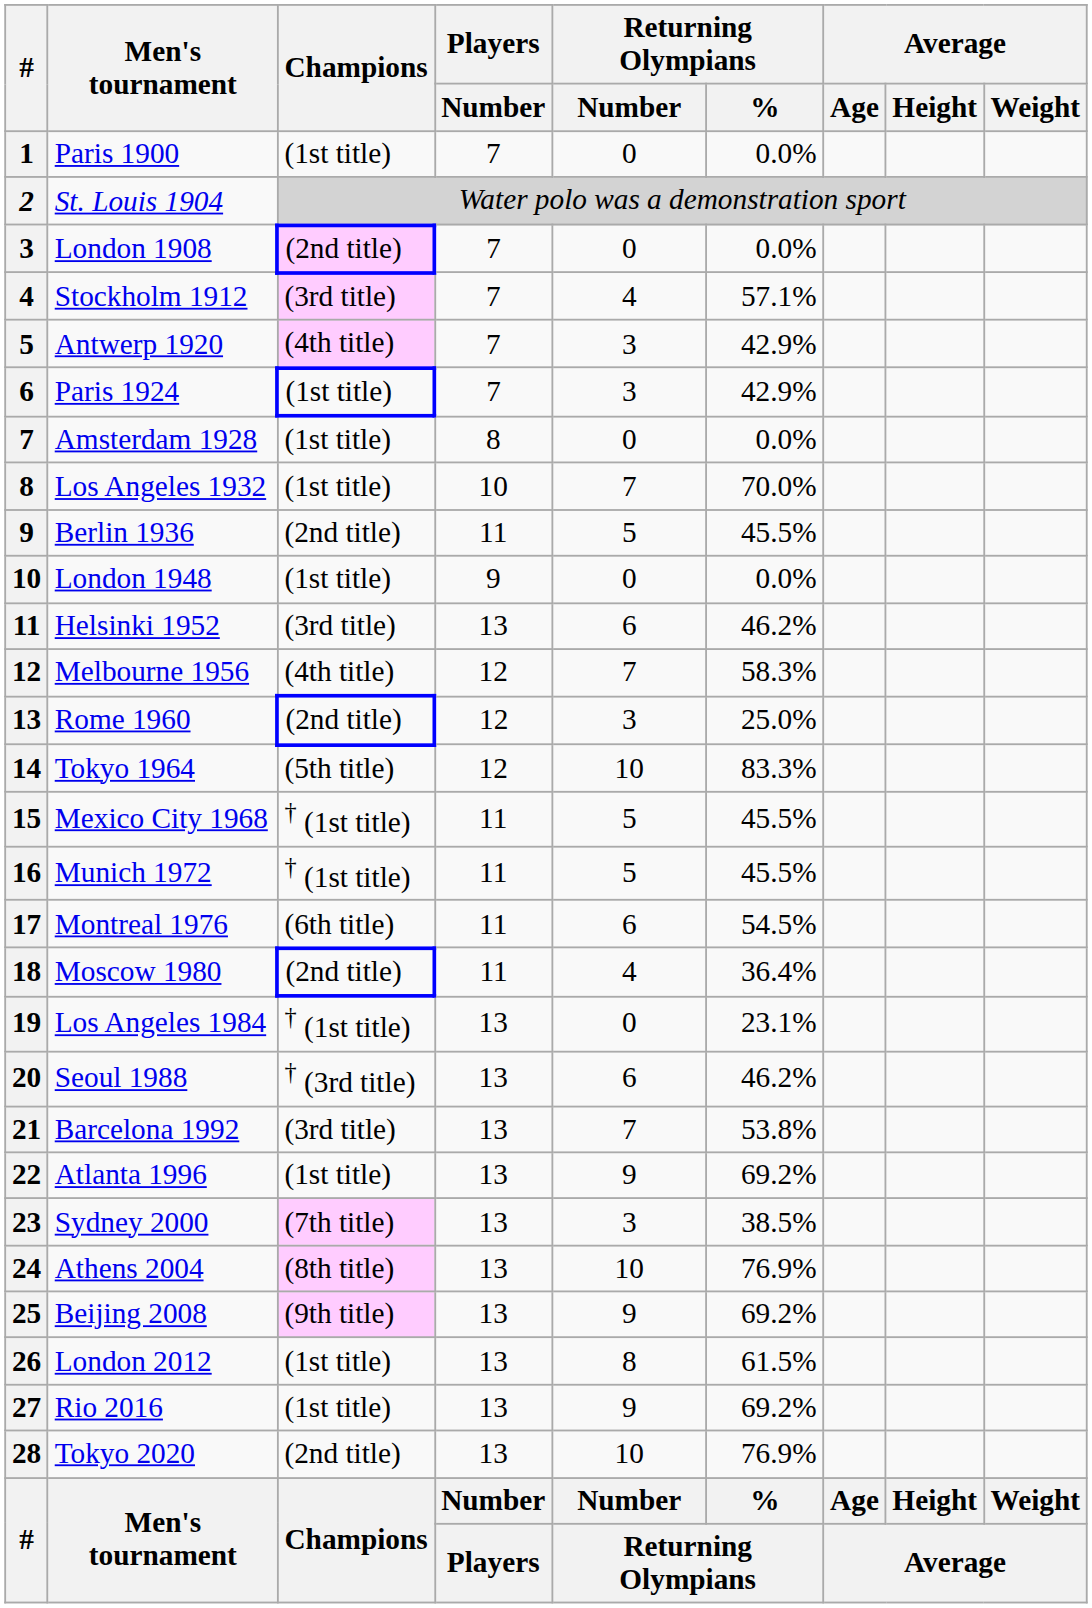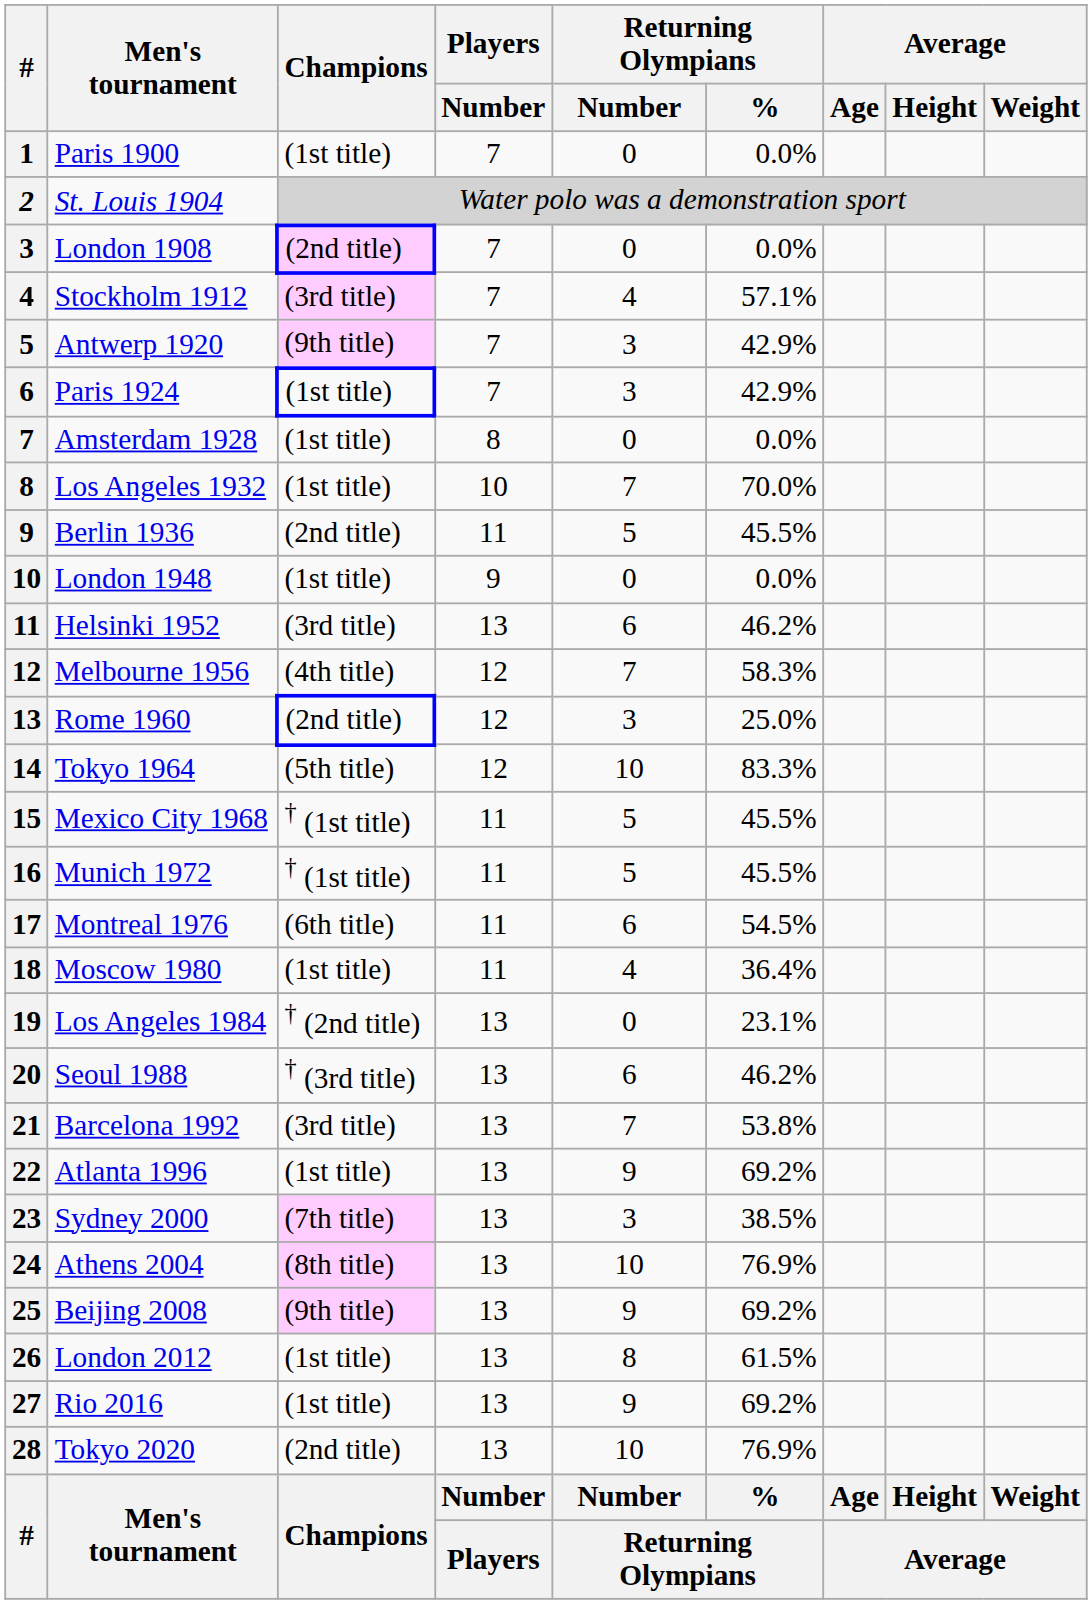 <table class="wikitable sortable sticky-header-multi" style="text-align: center; margin-left: 1em;">
 <tr>
 <th scope="col" rowspan="2">#</th>
 <th scope="col" rowspan="2">Men's tournament</th>
 <th scope="col" rowspan="2">Champions</th>
 <th scope="col" class="unsortable">Players</th>
 <th scope="colgroup" colspan="2" class="unsortable">Returning Olympians</th>
 <th scope="colgroup" colspan="3" class="unsortable">Average</th>
 </tr>
 <tr>
 <th scope="col">Number</th>
 <th scope="col">Number</th>
 <th scope="col">%</th>
 <th scope="col">Age</th>
 <th scope="col">Height</th>
 <th scope="col">Weight</th>
 </tr>
 <tr>
 <th scope="row">1</th>
 <td style="text-align: left;" data-sort-value="1900"> <a href='#'>Paris 1900</a></td>
 <td style="text-align: left;"> (1st title)</td>
 <td>7</td>
 <td>0</td>
 <td style="text-align: right;">0.0%</td>
 <td style="text-align: left;"></td>
 <td style="text-align: left;"></td>
 <td style="text-align: right;"></td>
 </tr>
 <tr>
 <th scope="row"><em>2</em></th>
 <td style="text-align: left;" data-sort-value="1904"> <em><a href='#'>St. Louis 1904</a></em></td>
 <td colspan="7" style="background-color: lightgray;" data-sort-value="ZZZZZZ"><em>Water polo was a demonstration sport</em></td>
 </tr>
 <tr>
 <th scope="row">3</th>
 <td style="text-align: left;" data-sort-value="1908"> <a href='#'>London 1908</a></td>
 <td style="border: 2px solid blue; background-color: #ffccff; text-align: left;"> (2nd title)</td>
 <td>7</td>
 <td>0</td>
 <td style="text-align: right;">0.0%</td>
 <td style="text-align: left;"></td>
 <td style="text-align: left;"></td>
 <td style="text-align: right;"></td>
 </tr>
 <tr>
 <th scope="row">4</th>
 <td style="text-align: left;" data-sort-value="1912"> <a href='#'>Stockholm 1912</a></td>
 <td style="background-color: #ffccff; text-align: left;"> (3rd title)</td>
 <td>7</td>
 <td>4</td>
 <td style="text-align: right;">57.1%</td>
 <td style="text-align: left;"></td>
 <td style="text-align: left;"></td>
 <td style="text-align: right;"></td>
 </tr>
 <tr>
 <th scope="row">5</th>
 <td style="text-align: left;" data-sort-value="1920"> <a href='#'>Antwerp 1920</a></td>
-<td style="background-color: #ffccff; text-align: left;"> (4th title)</td>
+<td style="background-color: #ffccff; text-align: left;"> (9th title)</td>
 <td>7</td>
 <td>3</td>
 <td style="text-align: right;">42.9%</td>
 <td style="text-align: left;"></td>
 <td style="text-align: left;"></td>
 <td style="text-align: right;"></td>
 </tr>
 <tr>
 <th scope="row">6</th>
 <td style="text-align: left;" data-sort-value="1924"> <a href='#'>Paris 1924</a></td>
 <td style="border: 2px solid blue; text-align: left;"> (1st title)</td>
 <td>7</td>
 <td>3</td>
 <td style="text-align: right;">42.9%</td>
 <td style="text-align: left;"></td>
 <td style="text-align: left;"></td>
 <td style="text-align: right;"></td>
 </tr>
 <tr>
 <th scope="row">7</th>
 <td style="text-align: left;" data-sort-value="1928"> <a href='#'>Amsterdam 1928</a></td>
 <td style="text-align: left;"> (1st title)</td>
 <td>8</td>
 <td>0</td>
 <td style="text-align: right;">0.0%</td>
 <td style="text-align: left;"></td>
 <td style="text-align: left;"></td>
 <td style="text-align: right;"></td>
 </tr>
 <tr>
 <th scope="row">8</th>
 <td style="text-align: left;" data-sort-value="1932"> <a href='#'>Los Angeles 1932</a></td>
 <td style="text-align: left;"> (1st title)</td>
 <td>10</td>
 <td>7</td>
 <td style="text-align: right;">70.0%</td>
 <td style="text-align: left;"></td>
 <td style="text-align: left;"></td>
 <td style="text-align: right;"></td>
 </tr>
 <tr>
 <th scope="row">9</th>
 <td style="text-align: left;" data-sort-value="1936"> <a href='#'>Berlin 1936</a></td>
 <td style="text-align: left;"> (2nd title)</td>
 <td>11</td>
 <td>5</td>
 <td style="text-align: right;">45.5%</td>
 <td style="text-align: left;"></td>
 <td style="text-align: left;"></td>
 <td style="text-align: right;"></td>
 </tr>
 <tr>
 <th scope="row">10</th>
 <td style="text-align: left;" data-sort-value="1948"> <a href='#'>London 1948</a></td>
 <td style="text-align: left;"> (1st title)</td>
 <td>9</td>
 <td>0</td>
 <td style="text-align: right;">0.0%</td>
 <td style="text-align: left;"></td>
 <td style="text-align: left;"></td>
 <td style="text-align: right;"></td>
 </tr>
 <tr>
 <th scope="row">11</th>
 <td style="text-align: left;" data-sort-value="1952"> <a href='#'>Helsinki 1952</a></td>
 <td style="text-align: left;"> (3rd title)</td>
 <td>13</td>
 <td>6</td>
 <td style="text-align: right;">46.2%</td>
 <td style="text-align: left;"></td>
 <td style="text-align: left;"></td>
 <td style="text-align: right;"></td>
 </tr>
 <tr>
 <th scope="row">12</th>
 <td style="text-align: left;" data-sort-value="1956"> <a href='#'>Melbourne 1956</a></td>
 <td style="text-align: left;"> (4th title)</td>
 <td>12</td>
 <td>7</td>
 <td style="text-align: right;">58.3%</td>
 <td style="text-align: left;"></td>
 <td style="text-align: left;"></td>
 <td style="text-align: right;"></td>
 </tr>
 <tr>
 <th scope="row">13</th>
 <td style="text-align: left;" data-sort-value="1960"> <a href='#'>Rome 1960</a></td>
 <td style="border: 2px solid blue; text-align: left;"> (2nd title)</td>
 <td>12</td>
 <td>3</td>
 <td style="text-align: right;">25.0%</td>
 <td style="text-align: left;"></td>
 <td style="text-align: left;"></td>
 <td style="text-align: right;"></td>
 </tr>
 <tr>
 <th scope="row">14</th>
 <td style="text-align: left;" data-sort-value="1964"> <a href='#'>Tokyo 1964</a></td>
 <td style="text-align: left;"> (5th title)</td>
 <td>12</td>
 <td>10</td>
 <td style="text-align: right;">83.3%</td>
 <td style="text-align: left;"></td>
 <td style="text-align: left;"></td>
 <td style="text-align: right;"></td>
 </tr>
 <tr>
 <th scope="row">15</th>
 <td style="text-align: left;" data-sort-value="1968"> <a href='#'>Mexico City 1968</a></td>
 <td style="text-align: left;"><em></em><sup>†</sup> (1st title)</td>
 <td>11</td>
 <td>5</td>
 <td style="text-align: right;">45.5%</td>
 <td style="text-align: left;"></td>
 <td style="text-align: left;"></td>
 <td style="text-align: right;"></td>
 </tr>
 <tr>
 <th scope="row">16</th>
 <td style="text-align: left;" data-sort-value="1972"> <a href='#'>Munich 1972</a></td>
 <td style="text-align: left;"><em></em><sup>†</sup> (1st title)</td>
 <td>11</td>
 <td>5</td>
 <td style="text-align: right;">45.5%</td>
 <td style="text-align: left;"></td>
 <td style="text-align: left;"></td>
 <td style="text-align: right;"></td>
 </tr>
 <tr>
 <th scope="row">17</th>
 <td style="text-align: left;" data-sort-value="1976"> <a href='#'>Montreal 1976</a></td>
 <td style="text-align: left;"> (6th title)</td>
 <td>11</td>
 <td>6</td>
 <td style="text-align: right;">54.5%</td>
 <td style="text-align: left;"></td>
 <td style="text-align: left;"></td>
 <td style="text-align: right;"></td>
 </tr>
 <tr>
 <th scope="row">18</th>
 <td style="text-align: left;" data-sort-value="1980"> <a href='#'>Moscow 1980</a></td>
-<td style="border: 2px solid blue; text-align: left;"> (2nd title)</td>
+<td style="text-align: left;"> (1st title)</td>
 <td>11</td>
 <td>4</td>
 <td style="text-align: right;">36.4%</td>
 <td style="text-align: left;"></td>
 <td style="text-align: left;"></td>
 <td style="text-align: right;"></td>
 </tr>
 <tr>
 <th scope="row">19</th>
 <td style="text-align: left;" data-sort-value="1984"> <a href='#'>Los Angeles 1984</a></td>
-<td style="text-align: left;"><em></em><sup>†</sup> (1st title)</td>
+<td style="text-align: left;"><em></em><sup>†</sup> (2nd title)</td>
 <td>13</td>
 <td>0</td>
 <td style="text-align: right;">23.1%</td>
 <td style="text-align: left;"></td>
 <td style="text-align: left;"></td>
 <td style="text-align: right;"></td>
 </tr>
 <tr>
 <th scope="row">20</th>
 <td style="text-align: left;" data-sort-value="1988"> <a href='#'>Seoul 1988</a></td>
 <td style="text-align: left;"><em></em><sup>†</sup> (3rd title)</td>
 <td>13</td>
 <td>6</td>
 <td style="text-align: right;">46.2%</td>
 <td style="text-align: left;"></td>
 <td style="text-align: left;"></td>
 <td style="text-align: right;"></td>
 </tr>
 <tr>
 <th scope="row">21</th>
 <td style="text-align: left;" data-sort-value="1992"> <a href='#'>Barcelona 1992</a></td>
 <td style="text-align: left;"> (3rd title)</td>
 <td>13</td>
 <td>7</td>
 <td style="text-align: right;">53.8%</td>
 <td style="text-align: left;"></td>
 <td style="text-align: left;"></td>
 <td style="text-align: right;"></td>
 </tr>
 <tr>
 <th scope="row">22</th>
 <td style="text-align: left;" data-sort-value="1996"> <a href='#'>Atlanta 1996</a></td>
 <td style="text-align: left;"> (1st title)</td>
 <td>13</td>
 <td>9</td>
 <td style="text-align: right;">69.2%</td>
 <td style="text-align: left;"></td>
 <td style="text-align: left;"></td>
 <td style="text-align: right;"></td>
 </tr>
 <tr>
 <th scope="row">23</th>
 <td style="text-align: left;" data-sort-value="2000"> <a href='#'>Sydney 2000</a></td>
 <td style="background-color: #ffccff; text-align: left;"> (7th title)</td>
 <td>13</td>
 <td>3</td>
 <td style="text-align: right;">38.5%</td>
 <td style="text-align: left;"></td>
 <td style="text-align: left;"></td>
 <td style="text-align: right;"></td>
 </tr>
 <tr>
 <th scope="row">24</th>
 <td style="text-align: left;" data-sort-value="2004"> <a href='#'>Athens 2004</a></td>
 <td style="background-color: #ffccff; text-align: left;"> (8th title)</td>
 <td>13</td>
 <td>10</td>
 <td style="text-align: right;">76.9%</td>
 <td style="text-align: left;"></td>
 <td style="text-align: left;"></td>
 <td style="text-align: right;"></td>
 </tr>
 <tr>
 <th scope="row">25</th>
 <td style="text-align: left;" data-sort-value="2008"> <a href='#'>Beijing 2008</a></td>
 <td style="background-color: #ffccff; text-align: left;"> (9th title)</td>
 <td>13</td>
 <td>9</td>
 <td style="text-align: right;">69.2%</td>
 <td style="text-align: left;"></td>
 <td style="text-align: left;"></td>
 <td style="text-align: right;"></td>
 </tr>
 <tr>
 <th scope="row">26</th>
 <td style="text-align: left;" data-sort-value="2012"> <a href='#'>London 2012</a></td>
 <td style="text-align: left;"> (1st title)</td>
 <td>13</td>
 <td>8</td>
 <td style="text-align: right;">61.5%</td>
 <td style="text-align: left;"></td>
 <td style="text-align: left;"></td>
 <td style="text-align: right;"></td>
 </tr>
 <tr>
 <th scope="row">27</th>
 <td style="text-align: left;" data-sort-value="2016"> <a href='#'>Rio 2016</a></td>
 <td style="text-align: left;"> (1st title)</td>
 <td>13</td>
 <td>9</td>
 <td style="text-align: right;">69.2%</td>
 <td style="text-align: left;"></td>
 <td style="text-align: left;"></td>
 <td style="text-align: right;"></td>
 </tr>
 <tr>
 <th scope="row">28</th>
 <td style="text-align: left;" data-sort-value="2020"> <a href='#'>Tokyo 2020</a></td>
 <td style="text-align: left;"> (2nd title)</td>
 <td>13</td>
 <td>10</td>
 <td style="text-align: right;">76.9%</td>
 <td style="text-align: left;"></td>
 <td style="text-align: left;"></td>
 <td style="text-align: right;"></td>
 </tr>
 <tr class="sortbottom">
 <th rowspan="2">#</th>
 <th rowspan="2">Men's tournament</th>
 <th rowspan="2">Champions</th>
 <th>Number</th>
 <th>Number</th>
 <th>%</th>
 <th>Age</th>
 <th>Height</th>
 <th>Weight</th>
 </tr>
 <tr class="sortbottom">
 <th>Players</th>
 <th colspan="2">Returning Olympians</th>
 <th colspan="3">Average</th>
 </tr>
 </table>
